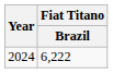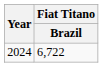 <table class="wikitable">
 <tr>
 <th rowspan="2">Year</th>
 <th>Fiat Titano</th>
 </tr>
 <tr>
 <th>Brazil</th>
 </tr>
 <tr>
 <td>2024</td>
-<td>6,222</td>
+<td>6,722</td>
 </tr>
 </table>
